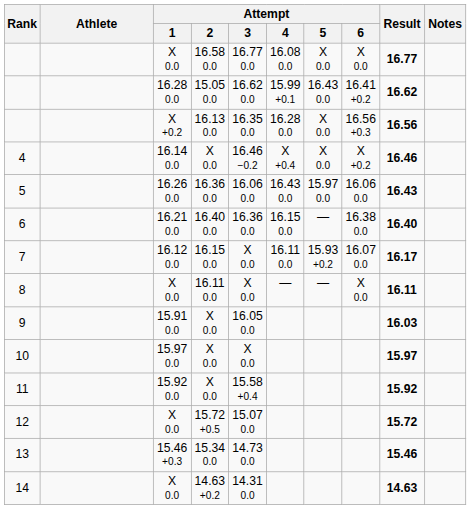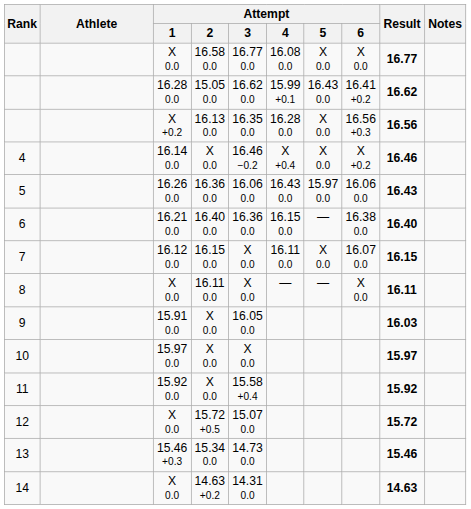 <table class="wikitable" style="text-align:center">
 <tr>
 <th rowspan=2 width=40>Rank</th>
 <th rowspan=2 width=250>Athlete</th>
 <th colspan=6>Attempt</th>
 <th rowspan=2 width=55>Result</th>
 <th rowspan=2 width=50>Notes</th>
 </tr>
 <tr>
 <th width=45>1</th>
 <th width=45>2</th>
 <th width=45>3</th>
 <th width=45>4</th>
 <th width=45>5</th>
 <th width=45>6</th>
 </tr>
 <tr>
 <td></td>
 <td align=left></td>
 <td>X<br><small>0.0</small></td>
 <td>16.58<br><small>0.0</small></td>
 <td>16.77<br><small>0.0</small></td>
 <td>16.08<br><small>0.0</small></td>
 <td>X<br><small>0.0</small></td>
 <td>X<br><small>0.0</small></td>
 <td><strong>16.77</strong></td>
 <td></td>
 </tr>
 <tr>
 <td></td>
 <td align=left></td>
 <td>16.28<br><small>0.0</small></td>
 <td>15.05<br><small>0.0</small></td>
 <td>16.62<br><small>0.0</small></td>
 <td>15.99<br><small>+0.1</small></td>
 <td>16.43<br><small>0.0</small></td>
 <td>16.41<br><small>+0.2</small></td>
 <td><strong>16.62</strong></td>
 <td></td>
 </tr>
 <tr>
 <td></td>
 <td align=left></td>
 <td>X<br><small>+0.2</small></td>
 <td>16.13<br><small>0.0</small></td>
 <td>16.35<br><small>0.0</small></td>
 <td>16.28<br><small>0.0</small></td>
 <td>X<br><small>0.0</small></td>
 <td>16.56<br><small>+0.3</small></td>
 <td><strong>16.56</strong></td>
 <td></td>
 </tr>
 <tr>
 <td>4</td>
 <td align=left></td>
 <td>16.14<br><small>0.0</small></td>
 <td>X<br><small>0.0</small></td>
 <td>16.46<br><small>−0.2</small></td>
 <td>X<br><small>+0.4</small></td>
 <td>X<br><small>0.0</small></td>
 <td>X<br><small>+0.2</small></td>
 <td><strong>16.46</strong></td>
 <td></td>
 </tr>
 <tr>
 <td>5</td>
 <td align=left></td>
 <td>16.26<br><small>0.0</small></td>
 <td>16.36<br><small>0.0</small></td>
 <td>16.06<br><small>0.0</small></td>
 <td>16.43<br><small>0.0</small></td>
 <td>15.97<br><small>0.0</small></td>
 <td>16.06<br><small>0.0</small></td>
 <td><strong>16.43</strong></td>
 <td></td>
 </tr>
 <tr>
 <td>6</td>
 <td align=left></td>
 <td>16.21<br><small>0.0</small></td>
 <td>16.40<br><small>0.0</small></td>
 <td>16.36<br><small>0.0</small></td>
 <td>16.15<br><small>0.0</small></td>
 <td>—<br> </td>
 <td>16.38<br><small>0.0</small></td>
 <td><strong>16.40</strong></td>
 <td></td>
 </tr>
 <tr>
 <td>7</td>
 <td align=left></td>
 <td>16.12<br><small>0.0</small></td>
 <td>16.15<br><small>0.0</small></td>
 <td>X<br><small>0.0</small></td>
 <td>16.11<br><small>0.0</small></td>
-<td>15.93<br><small>+0.2</small></td>
+<td>X<br><small>0.0</small></td>
 <td>16.07<br><small>0.0</small></td>
-<td><strong>16.17</strong></td>
+<td><strong>16.15</strong></td>
 <td></td>
 </tr>
 <tr>
 <td>8</td>
 <td align=left></td>
 <td>X<br><small>0.0</small></td>
 <td>16.11<br><small>0.0</small></td>
 <td>X<br><small>0.0</small></td>
 <td>—<br> </td>
 <td>—<br> </td>
 <td>X<br><small>0.0</small></td>
 <td><strong>16.11</strong></td>
 <td></td>
 </tr>
 <tr>
 <td>9</td>
 <td align=left></td>
 <td>15.91<br><small>0.0</small></td>
 <td>X<br><small>0.0</small></td>
 <td>16.05<br><small>0.0</small></td>
 <td></td>
 <td></td>
 <td></td>
 <td><strong>16.03</strong></td>
 <td></td>
 </tr>
 <tr>
 <td>10</td>
 <td align=left></td>
 <td>15.97<br><small>0.0</small></td>
 <td>X<br><small>0.0</small></td>
 <td>X<br><small>0.0</small></td>
 <td></td>
 <td></td>
 <td></td>
 <td><strong>15.97</strong></td>
 <td></td>
 </tr>
 <tr>
 <td>11</td>
 <td align=left></td>
 <td>15.92<br><small>0.0</small></td>
 <td>X<br><small>0.0</small></td>
 <td>15.58<br><small>+0.4</small></td>
 <td></td>
 <td></td>
 <td></td>
 <td><strong>15.92</strong></td>
 <td></td>
 </tr>
 <tr>
 <td>12</td>
 <td align=left></td>
 <td>X<br><small>0.0</small></td>
 <td>15.72<br><small>+0.5</small></td>
 <td>15.07<br><small>0.0</small></td>
 <td></td>
 <td></td>
 <td></td>
 <td><strong>15.72</strong></td>
 <td></td>
 </tr>
 <tr>
 <td>13</td>
 <td align=left></td>
 <td>15.46<br><small>+0.3</small></td>
 <td>15.34<br><small>0.0</small></td>
 <td>14.73<br><small>0.0</small></td>
 <td></td>
 <td></td>
 <td></td>
 <td><strong>15.46</strong></td>
 <td></td>
 </tr>
 <tr>
 <td>14</td>
 <td align=left></td>
 <td>X<br><small>0.0</small></td>
 <td>14.63<br><small>+0.2</small></td>
 <td>14.31<br><small>0.0</small></td>
 <td></td>
 <td></td>
 <td></td>
 <td><strong>14.63</strong></td>
 <td></td>
 </tr>
 </table>
